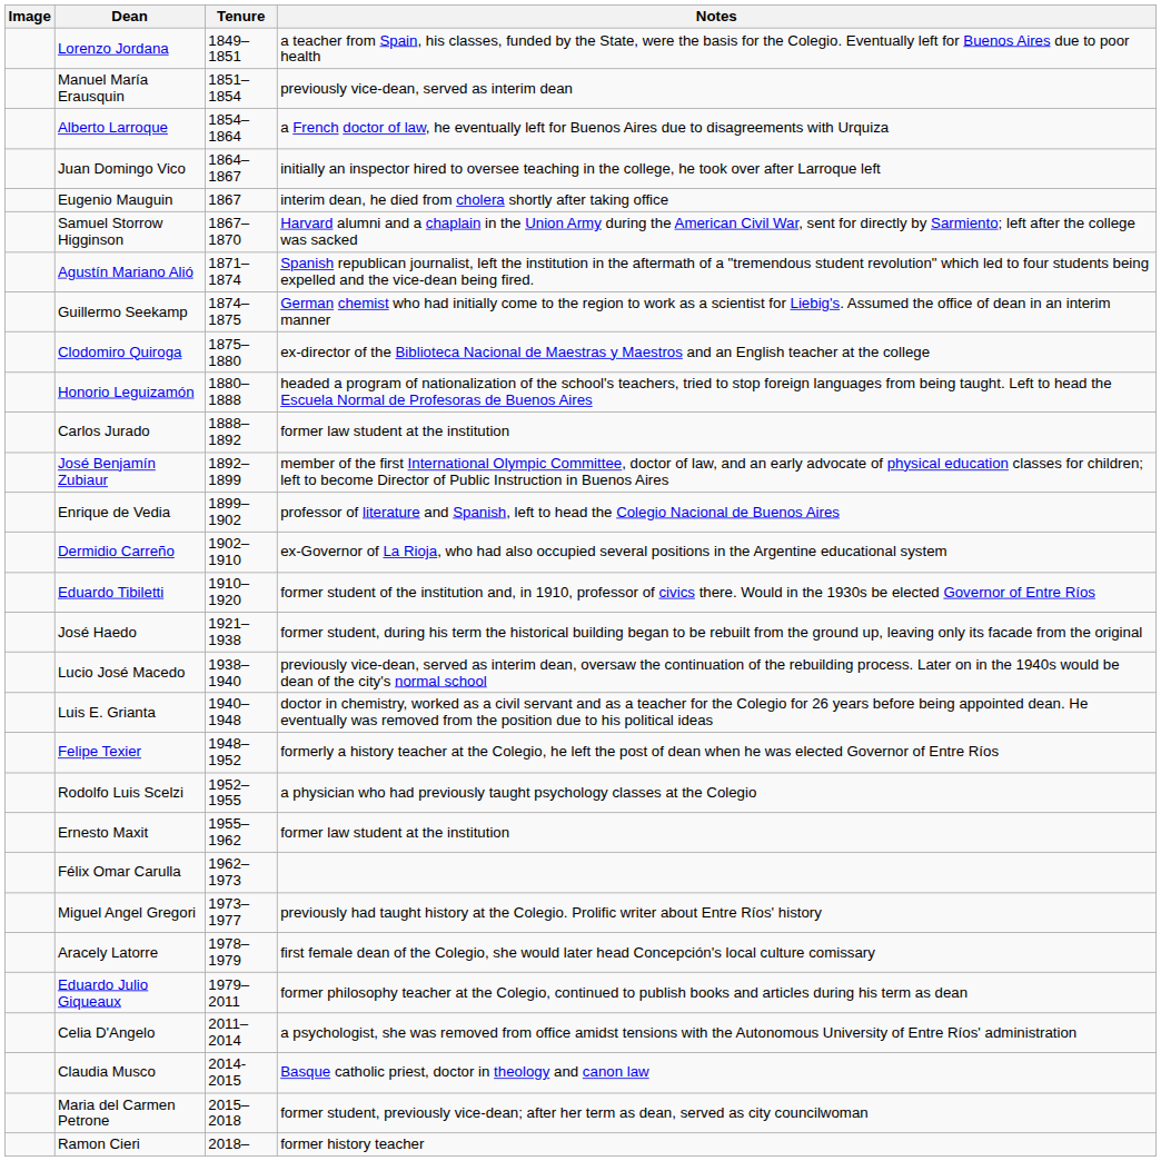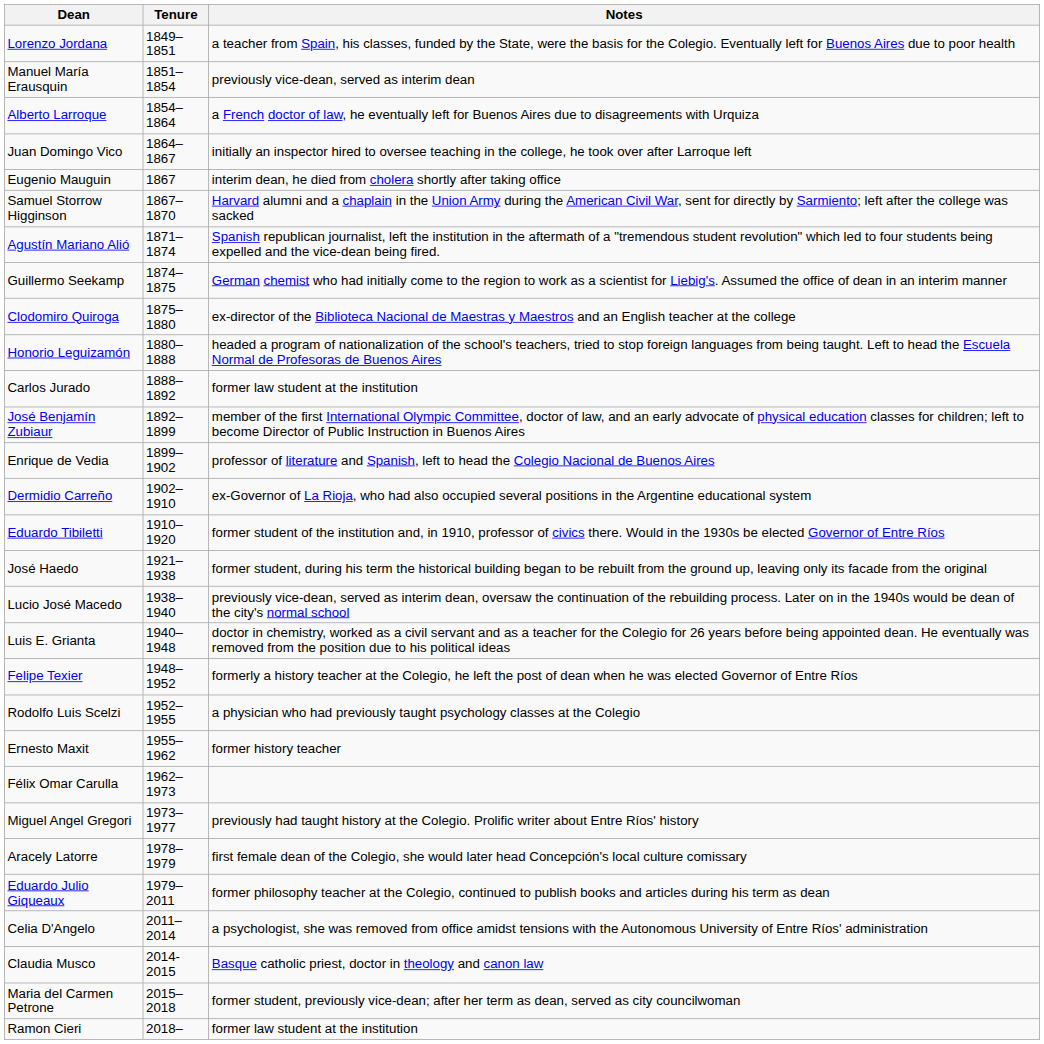 <table class="wikitable">
 <tr>
-<th>Image</th>
 <th>Dean</th>
 <th>Tenure</th>
 <th>Notes</th>
 </tr>
 <tr>
-<td></td>
 <td><a href='#'>Lorenzo Jordana</a></td>
 <td>1849–1851</td>
 <td>a teacher from <a href='#'>Spain</a>, his classes, funded by the State, were the basis for the Colegio. Eventually left for <a href='#'>Buenos Aires</a> due to poor health</td>
 </tr>
 <tr>
-<td></td>
 <td>Manuel María Erausquin</td>
 <td>1851–1854</td>
 <td>previously vice-dean, served as interim dean</td>
 </tr>
 <tr>
-<td></td>
 <td><a href='#'>Alberto Larroque</a></td>
 <td>1854–1864</td>
 <td>a <a href='#'>French</a> <a href='#'>doctor of law</a>, he eventually left for Buenos Aires due to disagreements with Urquiza</td>
 </tr>
 <tr>
-<td></td>
 <td>Juan Domingo Vico</td>
 <td>1864–1867</td>
 <td>initially an inspector hired to oversee teaching in the college, he took over after Larroque left</td>
 </tr>
 <tr>
-<td></td>
 <td>Eugenio Mauguin</td>
 <td>1867</td>
 <td>interim dean, he died from <a href='#'>cholera</a> shortly after taking office</td>
 </tr>
 <tr>
-<td></td>
 <td>Samuel Storrow Higginson</td>
 <td>1867–1870</td>
 <td><a href='#'>Harvard</a> alumni and a <a href='#'>chaplain</a> in the <a href='#'>Union Army</a> during the <a href='#'>American Civil War</a>, sent for directly by <a href='#'>Sarmiento</a>; left after the college was sacked</td>
 </tr>
 <tr>
-<td></td>
 <td><a href='#'>Agustín Mariano Alió</a></td>
 <td>1871–1874</td>
 <td><a href='#'>Spanish</a> republican journalist, left the institution in the aftermath of a "tremendous student revolution" which led to four students being expelled and the vice-dean being fired.</td>
 </tr>
 <tr>
-<td></td>
 <td>Guillermo Seekamp</td>
 <td>1874–1875</td>
 <td><a href='#'>German</a> <a href='#'>chemist</a> who had initially come to the region to work as a scientist for <a href='#'>Liebig's</a>. Assumed the office of dean in an interim manner</td>
 </tr>
 <tr>
-<td></td>
 <td><a href='#'>Clodomiro Quiroga</a></td>
 <td>1875–1880</td>
 <td>ex-director of the <a href='#'>Biblioteca Nacional de Maestras y Maestros</a> and an English teacher at the college</td>
 </tr>
 <tr>
-<td></td>
 <td><a href='#'>Honorio Leguizamón</a></td>
 <td>1880–1888</td>
 <td>headed a program of nationalization of the school's teachers, tried to stop foreign languages from being taught. Left to head the <a href='#'>Escuela Normal de Profesoras de Buenos Aires</a></td>
 </tr>
 <tr>
-<td></td>
 <td>Carlos Jurado</td>
 <td>1888–1892</td>
 <td>former law student at the institution</td>
 </tr>
 <tr>
-<td></td>
 <td><a href='#'>José Benjamín Zubiaur</a></td>
 <td>1892–1899</td>
 <td>member of the first <a href='#'>International Olympic Committee</a>, doctor of law, and an early advocate of <a href='#'>physical education</a> classes for children; left to become Director of Public Instruction in Buenos Aires</td>
 </tr>
 <tr>
-<td></td>
 <td>Enrique de Vedia</td>
 <td>1899–1902</td>
 <td>professor of <a href='#'>literature</a> and <a href='#'>Spanish</a>, left to head the <a href='#'>Colegio Nacional de Buenos Aires</a></td>
 </tr>
 <tr>
-<td></td>
 <td><a href='#'>Dermidio Carreño</a></td>
 <td>1902–1910</td>
 <td>ex-Governor of <a href='#'>La Rioja</a>, who had also occupied several positions in the Argentine educational system</td>
 </tr>
 <tr>
-<td></td>
 <td><a href='#'>Eduardo Tibiletti</a></td>
 <td>1910–1920</td>
 <td>former student of the institution and, in 1910, professor of <a href='#'>civics</a> there. Would in the 1930s be elected <a href='#'>Governor of Entre Ríos</a></td>
 </tr>
 <tr>
-<td></td>
 <td>José Haedo</td>
 <td>1921–1938</td>
 <td>former student, during his term the historical building began to be rebuilt from the ground up, leaving only its facade from the original</td>
 </tr>
 <tr>
-<td></td>
 <td>Lucio José Macedo</td>
 <td>1938–1940</td>
 <td>previously vice-dean, served as interim dean, oversaw the continuation of the rebuilding process. Later on in the 1940s would be dean of the city's <a href='#'>normal school</a></td>
 </tr>
 <tr>
-<td></td>
 <td>Luis E. Grianta</td>
 <td>1940–1948</td>
 <td>doctor in chemistry, worked as a civil servant and as a teacher for the Colegio for 26 years before being appointed dean. He eventually was removed from the position due to his political ideas</td>
 </tr>
 <tr>
-<td></td>
 <td><a href='#'>Felipe Texier</a></td>
 <td>1948–1952</td>
 <td>formerly a history teacher at the Colegio, he left the post of dean when he was elected Governor of Entre Ríos</td>
 </tr>
 <tr>
-<td></td>
 <td>Rodolfo Luis Scelzi</td>
 <td>1952–1955</td>
 <td>a physician who had previously taught psychology classes at the Colegio</td>
 </tr>
 <tr>
-<td></td>
 <td>Ernesto Maxit</td>
 <td>1955–1962</td>
-<td>former law student at the institution</td>
+<td>former history teacher</td>
 </tr>
 <tr>
-<td></td>
 <td>Félix Omar Carulla</td>
 <td>1962–1973</td>
 <td></td>
 </tr>
 <tr>
-<td></td>
 <td>Miguel Angel Gregori</td>
 <td>1973–1977</td>
 <td>previously had taught history at the Colegio. Prolific writer about Entre Ríos' history</td>
 </tr>
 <tr>
-<td></td>
 <td>Aracely Latorre</td>
 <td>1978–1979</td>
 <td>first female dean of the Colegio, she would later head Concepción's local culture comissary</td>
 </tr>
 <tr>
-<td></td>
 <td><a href='#'>Eduardo Julio Giqueaux</a></td>
 <td>1979–2011</td>
 <td>former philosophy teacher at the Colegio, continued to publish books and articles during his term as dean</td>
 </tr>
 <tr>
-<td></td>
 <td>Celia D'Angelo</td>
 <td>2011–2014</td>
 <td>a psychologist, she was removed from office amidst tensions with the Autonomous University of Entre Ríos' administration</td>
 </tr>
 <tr>
-<td></td>
 <td>Claudia Musco</td>
 <td>2014-2015</td>
 <td><a href='#'>Basque</a> catholic priest, doctor in <a href='#'>theology</a> and <a href='#'>canon law</a></td>
 </tr>
 <tr>
-<td></td>
 <td>Maria del Carmen Petrone</td>
 <td>2015–2018</td>
 <td>former student, previously vice-dean; after her term as dean, served as city councilwoman</td>
 </tr>
 <tr>
-<td></td>
 <td>Ramon Cieri</td>
 <td>2018–</td>
-<td>former history teacher</td>
+<td>former law student at the institution</td>
 </tr>
 </table>
